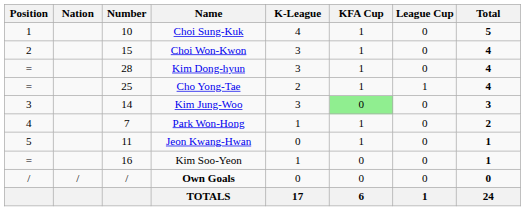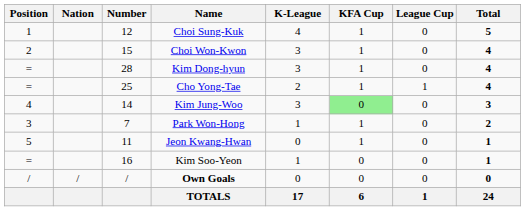 <table class="wikitable" style="font-size: 95%; text-align: center;">
 <tr>
 <th width=60>Position</th>
 <th width=60>Nation</th>
 <th width=60>Number</th>
 <th width=150>Name</th>
 <th width=80>K-League</th>
 <th width=80>KFA Cup</th>
 <th width=80>League Cup</th>
 <th width=80>Total</th>
 </tr>
 <tr>
 <td>1</td>
 <td></td>
-<td>10</td>
+<td>12</td>
 <td><a href='#'>Choi Sung-Kuk</a></td>
 <td>4</td>
 <td>1</td>
 <td>0</td>
 <td><strong>5</strong></td>
 </tr>
 <tr>
 <td>2</td>
 <td></td>
 <td>15</td>
 <td><a href='#'>Choi Won-Kwon</a></td>
 <td>3</td>
 <td>1</td>
 <td>0</td>
 <td><strong>4</strong></td>
 </tr>
 <tr>
 <td>=</td>
 <td></td>
 <td>28</td>
 <td><a href='#'>Kim Dong-hyun</a></td>
 <td>3</td>
 <td>1</td>
 <td>0</td>
 <td><strong>4</strong></td>
 </tr>
 <tr>
 <td>=</td>
 <td></td>
 <td>25</td>
 <td><a href='#'>Cho Yong-Tae</a></td>
 <td>2</td>
 <td>1</td>
 <td>1</td>
 <td><strong>4</strong></td>
 </tr>
 <tr>
-<td>3</td>
+<td>4</td>
 <td></td>
 <td>14</td>
 <td><a href='#'>Kim Jung-Woo</a></td>
 <td>3</td>
 <td style="background: lightgreen;">0</td>
 <td>0</td>
 <td><strong>3</strong></td>
 </tr>
 <tr>
-<td>4</td>
+<td>3</td>
 <td></td>
 <td>7</td>
 <td><a href='#'>Park Won-Hong</a></td>
 <td>1</td>
 <td>1</td>
 <td>0</td>
 <td><strong>2</strong></td>
 </tr>
 <tr>
 <td>5</td>
 <td></td>
 <td>11</td>
 <td><a href='#'>Jeon Kwang-Hwan</a></td>
 <td>0</td>
 <td>1</td>
 <td>0</td>
 <td><strong>1</strong></td>
 </tr>
 <tr>
 <td>=</td>
 <td></td>
 <td>16</td>
 <td>Kim Soo-Yeon</td>
 <td>1</td>
 <td>0</td>
 <td>0</td>
 <td><strong>1</strong></td>
 </tr>
 <tr>
 <td>/</td>
 <td>/</td>
 <td>/</td>
 <td><strong>Own Goals</strong></td>
 <td>0</td>
 <td>0</td>
 <td>0</td>
 <td><strong>0</strong></td>
 </tr>
 <tr>
 <th></th>
 <th></th>
 <th></th>
 <th>TOTALS</th>
 <th>17</th>
 <th>6</th>
 <th>1</th>
 <th>24</th>
 </tr>
 </table>
